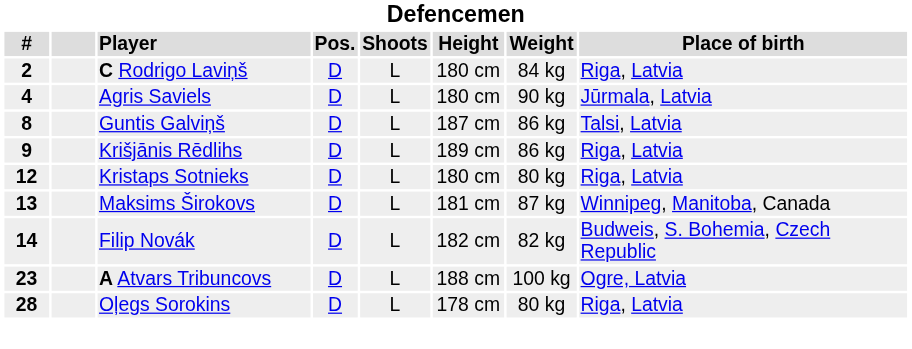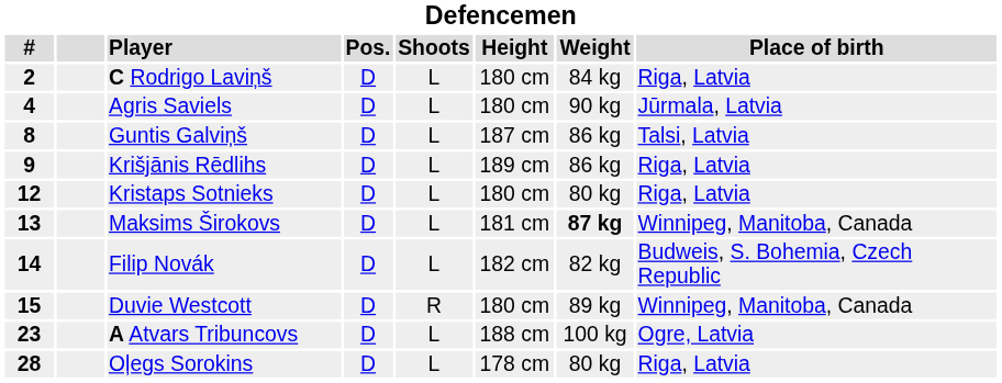 <table width=750>
 <tr>
 <th colspan=8><div><big>Defencemen</big></div></th>
 </tr>
 <tr bgcolor="#dddddd">
 <th width=5%>#</th>
 <th width=5%></th>
 <td align=left!!width=35%><strong>Player</strong></td>
 <th width=5%><strong>Pos.</strong></th>
 <th width=8%><strong>Shoots</strong></th>
 <th width=8%><strong>Height</strong></th>
 <th width=8%><strong>Weight</strong></th>
 <th width=37%>Place of birth</th>
 </tr>
 <tr bgcolor="#eeeeee">
 <td align=center><strong>2</strong></td>
 <td align=center></td>
 <td><strong>C</strong> <a href='#'>Rodrigo Laviņš</a></td>
 <td align=center><a href='#'>D</a></td>
 <td align=center>L</td>
 <td align=center>180 cm</td>
 <td align=center>84 kg</td>
 <td><a href='#'>Riga</a>, <a href='#'>Latvia</a></td>
 </tr>
 <tr bgcolor="#eeeeee">
 <td align=center><strong>4</strong></td>
 <td align=center></td>
 <td><a href='#'>Agris Saviels</a></td>
 <td align=center><a href='#'>D</a></td>
 <td align=center>L</td>
 <td align=center>180 cm</td>
 <td align=center>90 kg</td>
 <td><a href='#'>Jūrmala</a>, <a href='#'>Latvia</a></td>
 </tr>
 <tr bgcolor="#eeeeee">
 <td align=center><strong>8</strong></td>
 <td align=center></td>
 <td><a href='#'>Guntis Galviņš</a></td>
 <td align=center><a href='#'>D</a></td>
 <td align=center>L</td>
 <td align=center>187 cm</td>
 <td align=center>86 kg</td>
 <td><a href='#'>Talsi</a>, <a href='#'>Latvia</a></td>
 </tr>
 <tr bgcolor="#eeeeee">
 <td align=center><strong>9</strong></td>
 <td align=center></td>
 <td><a href='#'>Krišjānis Rēdlihs</a></td>
 <td align=center><a href='#'>D</a></td>
 <td align=center>L</td>
 <td align=center>189 cm</td>
 <td align=center>86 kg</td>
 <td><a href='#'>Riga</a>, <a href='#'>Latvia</a></td>
 </tr>
 <tr bgcolor="#eeeeee">
 <td align=center><strong>12</strong></td>
 <td align=center></td>
 <td><a href='#'>Kristaps Sotnieks</a></td>
 <td align=center><a href='#'>D</a></td>
 <td align=center>L</td>
 <td align=center>180 cm</td>
 <td align=center>80 kg</td>
 <td><a href='#'>Riga</a>, <a href='#'>Latvia</a></td>
 </tr>
 <tr bgcolor="#eeeeee">
 <td align=center><strong>13</strong></td>
 <td align=center></td>
 <td><a href='#'>Maksims Širokovs</a></td>
 <td align=center><a href='#'>D</a></td>
 <td align=center>L</td>
 <td align=center>181 cm</td>
-<td align=center>87 kg</td>
+<td align=center><strong>87 kg</strong></td>
 <td><a href='#'>Winnipeg</a>, <a href='#'>Manitoba</a>, Canada</td>
 </tr>
 <tr bgcolor="#eeeeee">
 <td align=center><strong>14</strong></td>
 <td align=center></td>
 <td><a href='#'>Filip Novák</a></td>
 <td align=center><a href='#'>D</a></td>
 <td align=center>L</td>
 <td align=center>182 cm</td>
 <td align=center>82 kg</td>
 <td><a href='#'>Budweis</a>, <a href='#'>S. Bohemia</a>, <a href='#'>Czech Republic</a></td>
+</tr>
+<tr bgcolor="#eeeeee">
+<td align=center><strong>15</strong></td>
+<td align=center></td>
+<td><a href='#'>Duvie Westcott</a></td>
+<td align=center><a href='#'>D</a></td>
+<td align=center>R</td>
+<td align=center>180 cm</td>
+<td align=center>89 kg</td>
+<td><a href='#'>Winnipeg</a>, <a href='#'>Manitoba</a>, Canada</td>
 </tr>
 <tr bgcolor="#eeeeee">
 <td align=center><strong>23</strong></td>
 <td align=center></td>
 <td><strong>A</strong> <a href='#'>Atvars Tribuncovs</a></td>
 <td align=center><a href='#'>D</a></td>
 <td align=center>L</td>
 <td align=center>188 cm</td>
 <td align=center>100 kg</td>
 <td><a href='#'>Ogre, Latvia</a></td>
 </tr>
 <tr bgcolor="#eeeeee">
 <td align=center><strong>28</strong></td>
 <td align=center></td>
 <td><a href='#'>Oļegs Sorokins</a></td>
 <td align=center><a href='#'>D</a></td>
 <td align=center>L</td>
 <td align=center>178 cm</td>
 <td align=center>80 kg</td>
 <td><a href='#'>Riga</a>, <a href='#'>Latvia</a></td>
 </tr>
 </table>
